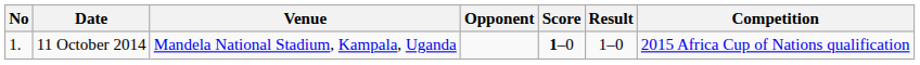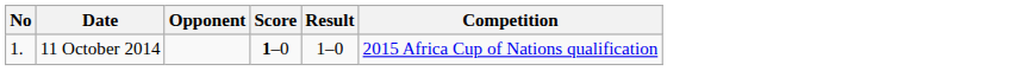 <table class="wikitable" style="font-size:85%;">
 <tr>
 <th>No</th>
 <th>Date</th>
-<th>Venue</th>
 <th>Opponent</th>
 <th>Score</th>
 <th>Result</th>
 <th>Competition</th>
 </tr>
 <tr>
 <td>1.</td>
 <td>11 October 2014</td>
-<td><a href='#'>Mandela National Stadium</a>, <a href='#'>Kampala</a>, <a href='#'>Uganda</a></td>
 <td></td>
 <td align=center><strong>1</strong>–0</td>
 <td align=center>1–0</td>
 <td><a href='#'>2015 Africa Cup of Nations qualification</a></td>
 </tr>
 </table>
